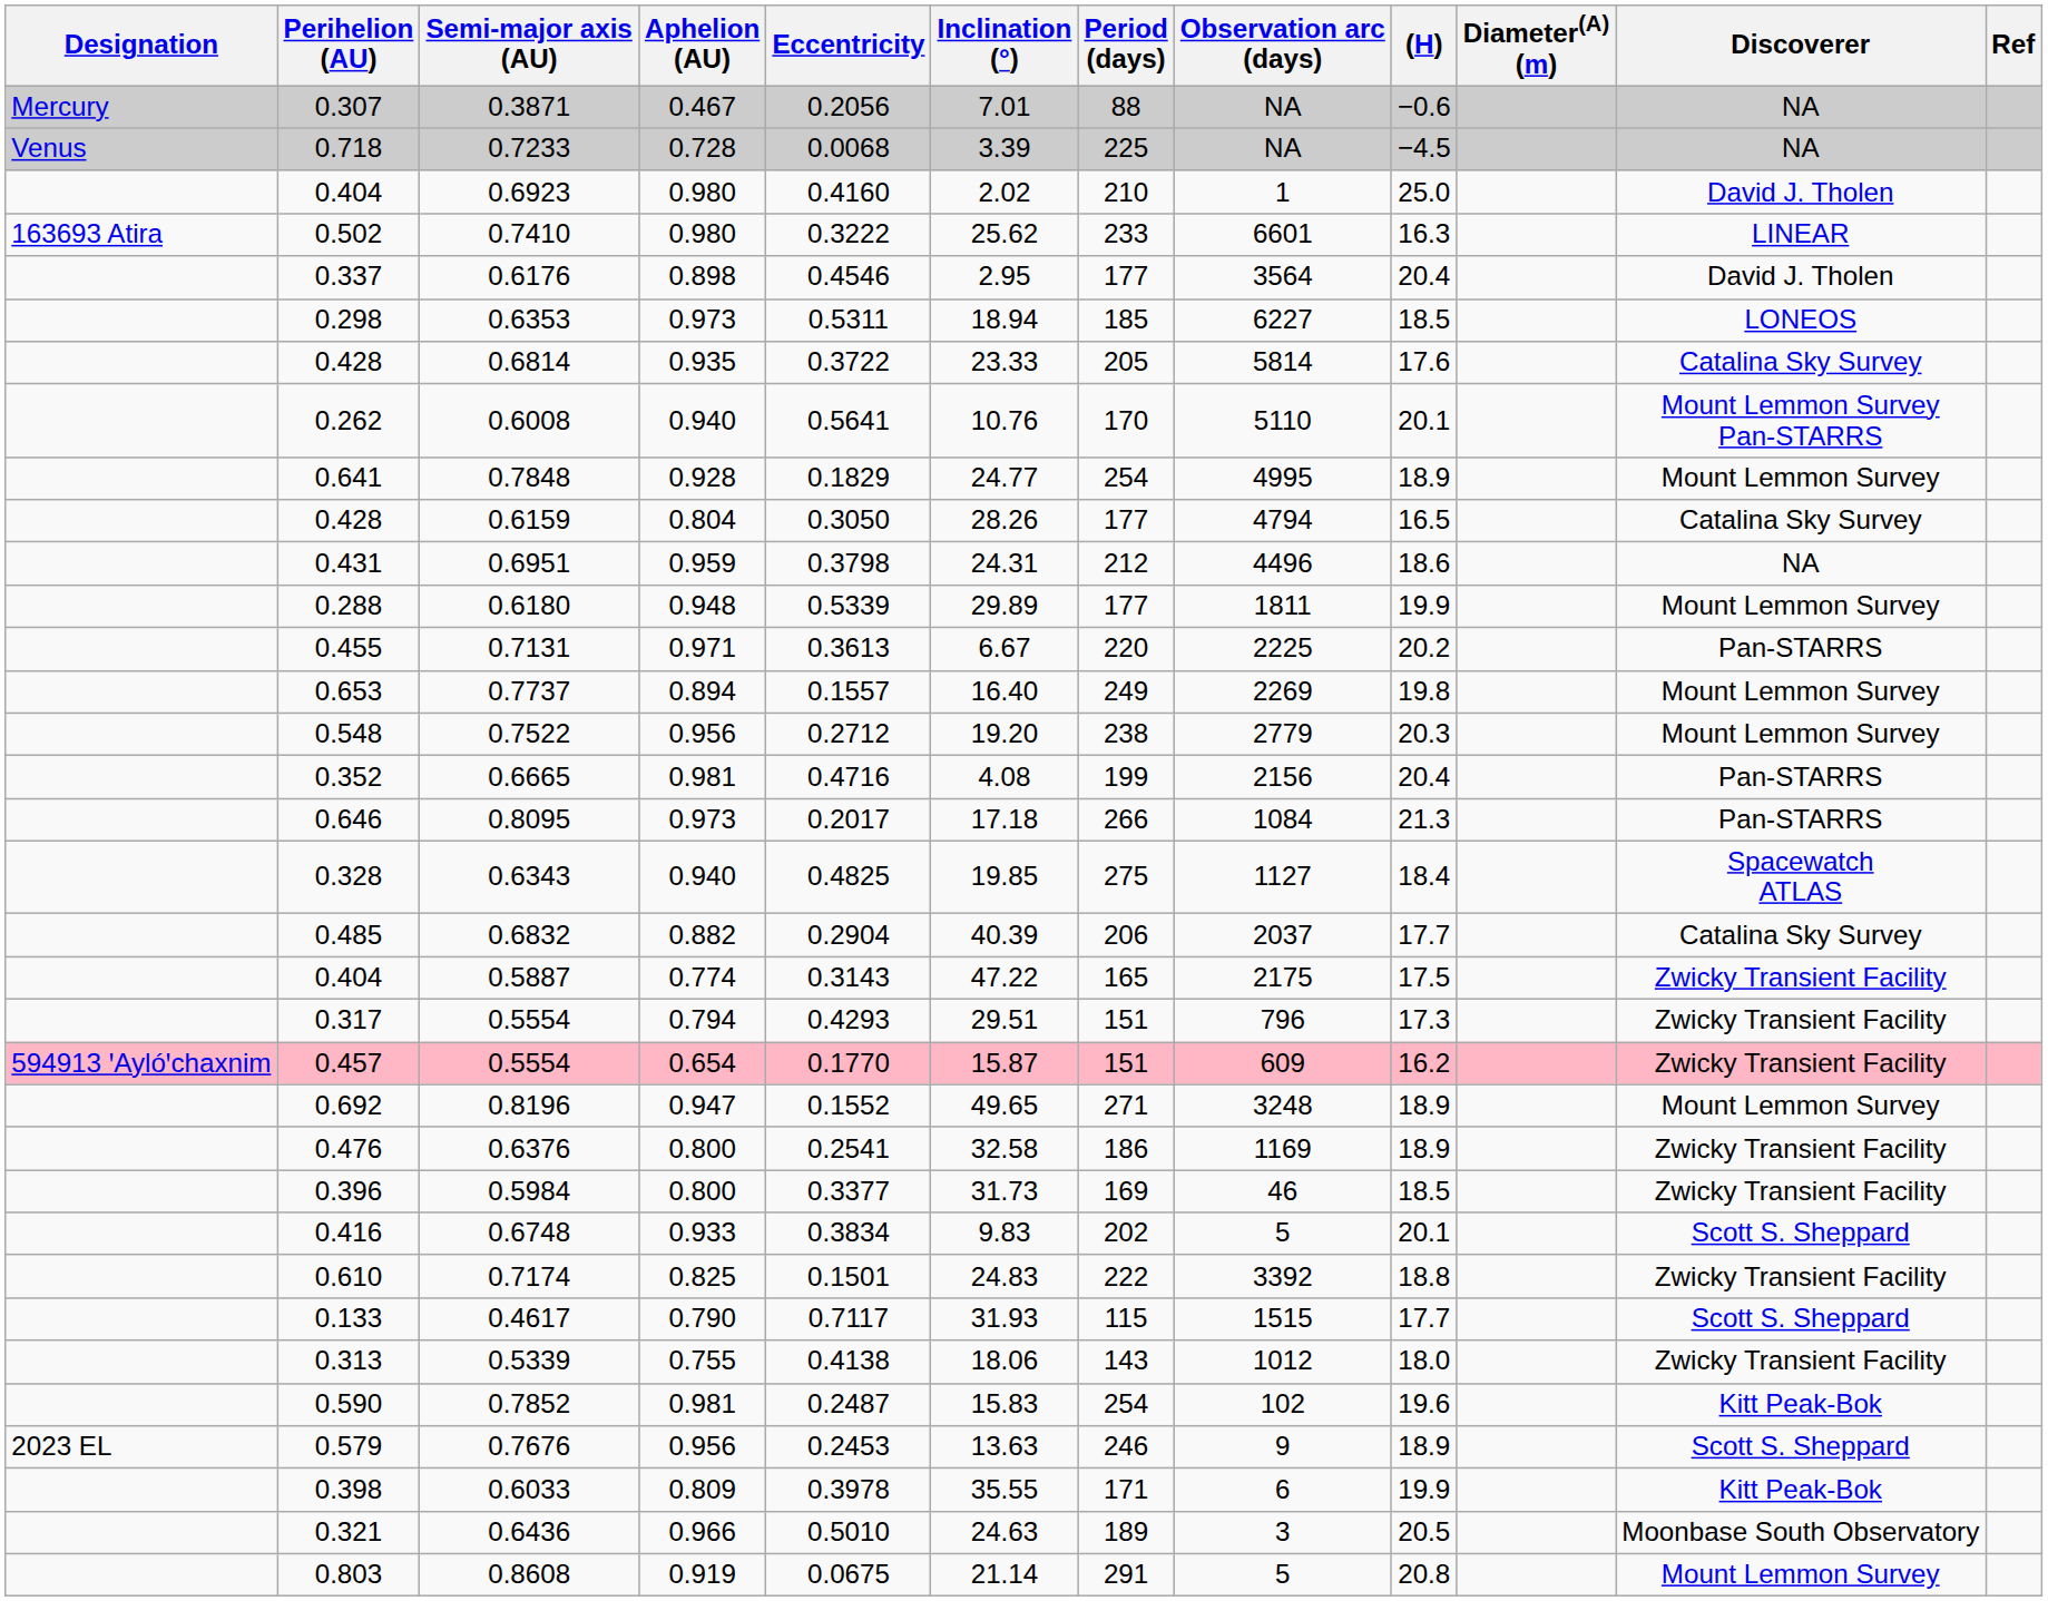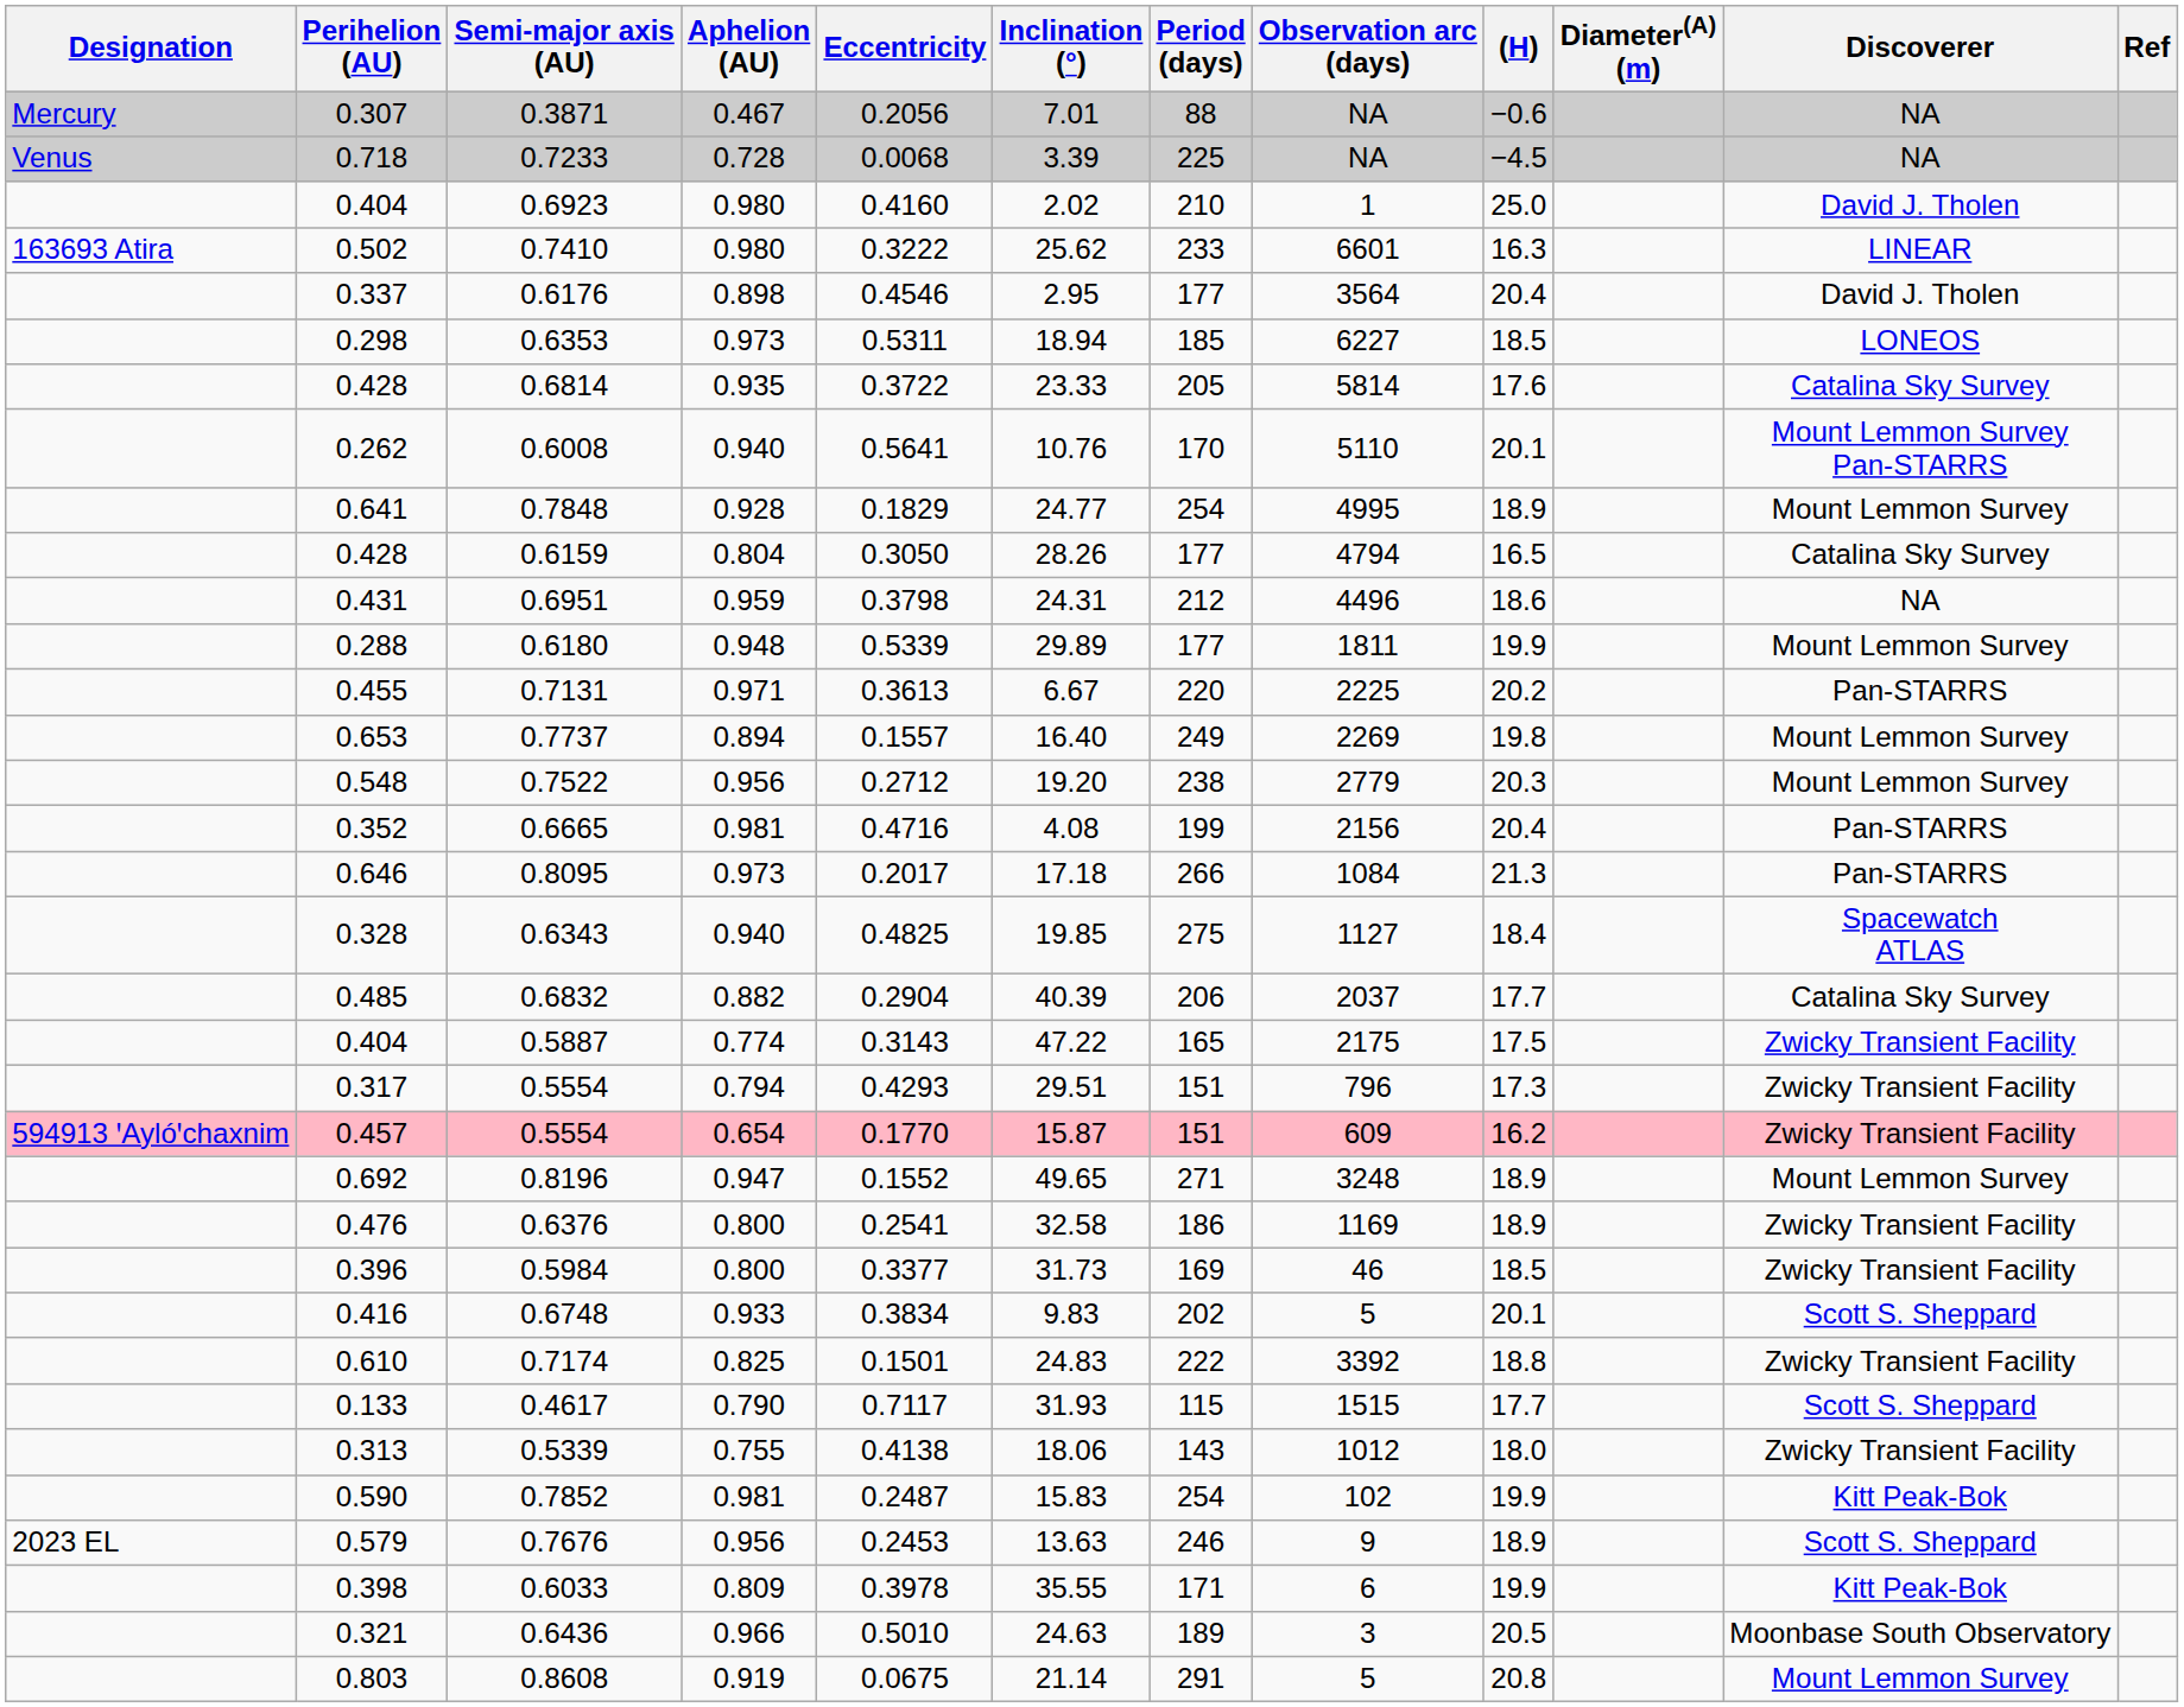 <table class="wikitable sortable" style="text-align: center;">
 <tr>
 <th><a href='#'>Designation</a></th>
 <th><a href='#'>Perihelion</a><br>(<a href='#'>AU</a>)</th>
 <th><a href='#'>Semi-major axis</a><br>(AU)</th>
 <th><a href='#'>Aphelion</a><br>(AU)</th>
 <th><a href='#'>Eccentricity</a></th>
 <th><a href='#'>Inclination</a><br>(<a href='#'>°</a>)</th>
 <th><a href='#'>Period</a><br>(days)</th>
 <th><a href='#'>Observation arc</a><br>(days)</th>
 <th>(<a href='#'>H</a>)</th>
 <th>Diameter<sup>(A)</sup><br>(<a href='#'>m</a>)</th>
 <th>Discoverer</th>
 <th>Ref</th>
 </tr>
 <tr style="background:#cccccc">
 <td align=left><a href='#'>Mercury</a><br></td>
 <td>0.307</td>
 <td>0.3871</td>
 <td>0.467</td>
 <td>0.2056</td>
 <td>7.01</td>
 <td>88</td>
 <td>NA</td>
 <td>−0.6</td>
 <td></td>
 <td>NA</td>
 <td></td>
 </tr>
 <tr style="background:#cccccc">
 <td align=left><a href='#'>Venus</a><br></td>
 <td>0.718</td>
 <td>0.7233</td>
 <td>0.728</td>
 <td>0.0068</td>
 <td>3.39</td>
 <td>225</td>
 <td>NA</td>
 <td>−4.5</td>
 <td></td>
 <td>NA</td>
 <td></td>
 </tr>
 <tr>
 <td align=left></td>
 <td>0.404</td>
 <td>0.6923</td>
 <td>0.980</td>
 <td>0.4160</td>
 <td>2.02</td>
 <td>210</td>
 <td>1</td>
 <td>25.0</td>
 <td></td>
 <td><a href='#'>David J. Tholen</a></td>
 <td></td>
 </tr>
 <tr>
 <td align=left><a href='#'>163693 Atira</a></td>
 <td>0.502</td>
 <td>0.7410</td>
 <td>0.980</td>
 <td>0.3222</td>
 <td>25.62</td>
 <td>233</td>
 <td>6601</td>
 <td>16.3</td>
 <td></td>
 <td><a href='#'>LINEAR</a></td>
 <td><br></td>
 </tr>
 <tr>
 <td align=left></td>
 <td>0.337</td>
 <td>0.6176</td>
 <td>0.898</td>
 <td>0.4546</td>
 <td>2.95</td>
 <td>177</td>
 <td>3564</td>
 <td>20.4</td>
 <td></td>
 <td>David J. Tholen</td>
 <td><br></td>
 </tr>
 <tr>
 <td align=left></td>
 <td>0.298</td>
 <td>0.6353</td>
 <td>0.973</td>
 <td>0.5311</td>
 <td>18.94</td>
 <td>185</td>
 <td>6227</td>
 <td>18.5</td>
 <td></td>
 <td><a href='#'>LONEOS</a></td>
 <td><br></td>
 </tr>
 <tr>
 <td align=left></td>
 <td>0.428</td>
 <td>0.6814</td>
 <td>0.935</td>
 <td>0.3722</td>
 <td>23.33</td>
 <td>205</td>
 <td>5814</td>
 <td>17.6</td>
 <td></td>
 <td><a href='#'>Catalina Sky Survey</a></td>
 <td><br></td>
 </tr>
 <tr>
 <td align=left><br></td>
 <td>0.262</td>
 <td>0.6008</td>
 <td>0.940</td>
 <td>0.5641</td>
 <td>10.76</td>
 <td>170</td>
 <td>5110</td>
 <td>20.1</td>
 <td></td>
 <td><a href='#'>Mount Lemmon Survey</a><br><a href='#'>Pan-STARRS</a></td>
 <td></td>
 </tr>
 <tr>
 <td align=left></td>
 <td>0.641</td>
 <td>0.7848</td>
 <td>0.928</td>
 <td>0.1829</td>
 <td>24.77</td>
 <td>254</td>
 <td>4995</td>
 <td>18.9</td>
 <td></td>
 <td>Mount Lemmon Survey</td>
 <td><br></td>
 </tr>
 <tr>
 <td align=left></td>
 <td>0.428</td>
 <td>0.6159</td>
 <td>0.804</td>
 <td>0.3050</td>
 <td>28.26</td>
 <td>177</td>
 <td>4794</td>
 <td>16.5</td>
 <td></td>
 <td>Catalina Sky Survey</td>
 <td><br></td>
 </tr>
 <tr>
 <td align=left></td>
 <td>0.431</td>
 <td>0.6951</td>
 <td>0.959</td>
 <td>0.3798</td>
 <td>24.31</td>
 <td>212</td>
 <td>4496</td>
 <td>18.6</td>
 <td></td>
 <td>NA</td>
 <td><br></td>
 </tr>
 <tr>
 <td align=left></td>
 <td>0.288</td>
 <td>0.6180</td>
 <td>0.948</td>
 <td>0.5339</td>
 <td>29.89</td>
 <td>177</td>
 <td>1811</td>
 <td>19.9</td>
 <td></td>
 <td>Mount Lemmon Survey</td>
 <td></td>
 </tr>
 <tr>
 <td align=left></td>
 <td>0.455</td>
 <td>0.7131</td>
 <td>0.971</td>
 <td>0.3613</td>
 <td>6.67</td>
 <td>220</td>
 <td>2225</td>
 <td>20.2</td>
 <td></td>
 <td>Pan-STARRS</td>
 <td></td>
 </tr>
 <tr>
 <td align=left></td>
 <td>0.653</td>
 <td>0.7737</td>
 <td>0.894</td>
 <td>0.1557</td>
 <td>16.40</td>
 <td>249</td>
 <td>2269</td>
 <td>19.8</td>
 <td></td>
 <td>Mount Lemmon Survey</td>
 <td></td>
 </tr>
 <tr>
 <td align=left></td>
 <td>0.548</td>
 <td>0.7522</td>
 <td>0.956</td>
 <td>0.2712</td>
 <td>19.20</td>
 <td>238</td>
 <td>2779</td>
 <td>20.3</td>
 <td></td>
 <td>Mount Lemmon Survey</td>
 <td></td>
 </tr>
 <tr>
 <td align=left></td>
 <td>0.352</td>
 <td>0.6665</td>
 <td>0.981</td>
 <td>0.4716</td>
 <td>4.08</td>
 <td>199</td>
 <td>2156</td>
 <td>20.4</td>
 <td></td>
 <td>Pan-STARRS</td>
 <td></td>
 </tr>
 <tr>
 <td align=left></td>
 <td>0.646</td>
 <td>0.8095</td>
 <td>0.973</td>
 <td>0.2017</td>
 <td>17.18</td>
 <td>266</td>
 <td>1084</td>
 <td>21.3</td>
 <td></td>
 <td>Pan-STARRS</td>
 <td></td>
 </tr>
 <tr>
 <td align=left><br></td>
 <td>0.328</td>
 <td>0.6343</td>
 <td>0.940</td>
 <td>0.4825</td>
 <td>19.85</td>
 <td>275</td>
 <td>1127</td>
 <td>18.4</td>
 <td></td>
 <td><a href='#'>Spacewatch</a><br><a href='#'>ATLAS</a></td>
 <td></td>
 </tr>
 <tr>
 <td align=left></td>
 <td>0.485</td>
 <td>0.6832</td>
 <td>0.882</td>
 <td>0.2904</td>
 <td>40.39</td>
 <td>206</td>
 <td>2037</td>
 <td>17.7</td>
 <td></td>
 <td>Catalina Sky Survey</td>
 <td></td>
 </tr>
 <tr>
 <td align=left></td>
 <td>0.404</td>
 <td>0.5887</td>
 <td>0.774</td>
 <td>0.3143</td>
 <td>47.22</td>
 <td>165</td>
 <td>2175</td>
 <td>17.5</td>
 <td></td>
 <td><a href='#'>Zwicky Transient Facility</a></td>
 <td></td>
 </tr>
 <tr>
 <td align=left></td>
 <td>0.317</td>
 <td>0.5554</td>
 <td>0.794</td>
 <td>0.4293</td>
 <td>29.51</td>
 <td>151</td>
 <td>796</td>
 <td>17.3</td>
 <td></td>
 <td>Zwicky Transient Facility</td>
 <td></td>
 </tr>
 <tr style="background:#ffb7c5">
 <td align=left><a href='#'>594913 ꞌAylóꞌchaxnim</a></td>
 <td>0.457</td>
 <td>0.5554</td>
 <td>0.654</td>
 <td>0.1770</td>
 <td>15.87</td>
 <td>151</td>
 <td>609</td>
 <td>16.2</td>
 <td></td>
 <td>Zwicky Transient Facility</td>
 <td></td>
 </tr>
 <tr>
 <td align=left></td>
 <td>0.692</td>
 <td>0.8196</td>
 <td>0.947</td>
 <td>0.1552</td>
 <td>49.65</td>
 <td>271</td>
 <td>3248</td>
 <td>18.9</td>
 <td></td>
 <td>Mount Lemmon Survey</td>
 <td></td>
 </tr>
 <tr>
 <td align=left></td>
 <td>0.476</td>
 <td>0.6376</td>
 <td>0.800</td>
 <td>0.2541</td>
 <td>32.58</td>
 <td>186</td>
 <td>1169</td>
 <td>18.9</td>
 <td></td>
 <td>Zwicky Transient Facility</td>
 <td></td>
 </tr>
 <tr>
 <td align=left></td>
 <td>0.396</td>
 <td>0.5984</td>
 <td>0.800</td>
 <td>0.3377</td>
 <td>31.73</td>
 <td>169</td>
 <td>46</td>
 <td>18.5</td>
 <td></td>
 <td>Zwicky Transient Facility</td>
 <td></td>
 </tr>
 <tr>
 <td align=left></td>
 <td>0.416</td>
 <td>0.6748</td>
 <td>0.933</td>
 <td>0.3834</td>
 <td>9.83</td>
 <td>202</td>
 <td>5</td>
 <td>20.1</td>
 <td></td>
 <td><a href='#'>Scott S. Sheppard</a></td>
 <td></td>
 </tr>
 <tr>
 <td align=left></td>
 <td>0.610</td>
 <td>0.7174</td>
 <td>0.825</td>
 <td>0.1501</td>
 <td>24.83</td>
 <td>222</td>
 <td>3392</td>
 <td>18.8</td>
 <td></td>
 <td>Zwicky Transient Facility</td>
 <td></td>
 </tr>
 <tr>
 <td align=left></td>
 <td>0.133</td>
 <td>0.4617</td>
 <td>0.790</td>
 <td>0.7117</td>
 <td>31.93</td>
 <td>115</td>
 <td>1515</td>
 <td>17.7</td>
 <td></td>
 <td><a href='#'>Scott S. Sheppard</a></td>
 <td></td>
 </tr>
 <tr>
 <td align=left></td>
 <td>0.313</td>
 <td>0.5339</td>
 <td>0.755</td>
 <td>0.4138</td>
 <td>18.06</td>
 <td>143</td>
 <td>1012</td>
 <td>18.0</td>
 <td></td>
 <td>Zwicky Transient Facility</td>
 <td></td>
 </tr>
 <tr>
 <td align=left></td>
 <td>0.590</td>
 <td>0.7852</td>
 <td>0.981</td>
 <td>0.2487</td>
 <td>15.83</td>
 <td>254</td>
 <td>102</td>
-<td>19.6</td>
+<td>19.9</td>
 <td></td>
 <td><a href='#'>Kitt Peak-Bok</a></td>
 <td></td>
 </tr>
 <tr>
 <td align=left>2023 EL</td>
 <td>0.579</td>
 <td>0.7676</td>
 <td>0.956</td>
 <td>0.2453</td>
 <td>13.63</td>
 <td>246</td>
 <td>9</td>
 <td>18.9</td>
 <td></td>
 <td><a href='#'>Scott S. Sheppard</a></td>
 <td></td>
 </tr>
 <tr>
 <td align=left></td>
 <td>0.398</td>
 <td>0.6033</td>
 <td>0.809</td>
 <td>0.3978</td>
 <td>35.55</td>
 <td>171</td>
 <td>6</td>
 <td>19.9</td>
 <td></td>
 <td><a href='#'>Kitt Peak-Bok</a></td>
 <td></td>
 </tr>
 <tr>
 <td align=left></td>
 <td>0.321</td>
 <td>0.6436</td>
 <td>0.966</td>
 <td>0.5010</td>
 <td>24.63</td>
 <td>189</td>
 <td>3</td>
 <td>20.5</td>
 <td></td>
 <td>Moonbase South Observatory</td>
 <td></td>
 </tr>
 <tr>
 <td align=left></td>
 <td>0.803</td>
 <td>0.8608</td>
 <td>0.919</td>
 <td>0.0675</td>
 <td>21.14</td>
 <td>291</td>
 <td>5</td>
 <td>20.8</td>
 <td></td>
 <td><a href='#'>Mount Lemmon Survey</a></td>
 <td></td>
 </tr>
 </table>
